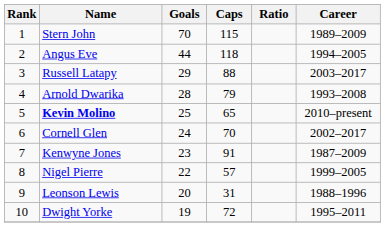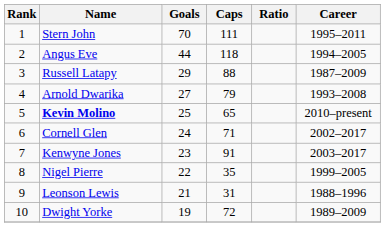 <table class="wikitable sortable"  style="text-align:center;">
 <tr>
 <th width="30">Rank</th>
 <th style="width:150px;">Name</th>
 <th width="50">Goals</th>
 <th width="50">Caps</th>
 <th width="50">Ratio</th>
 <th style="width:100px;">Career</th>
 </tr>
 <tr>
 <td>1</td>
 <td align=left><a href='#'>Stern John</a></td>
 <td>70</td>
-<td>115</td>
+<td>111</td>
 <td></td>
-<td>1989–2009</td>
+<td>1995–2011</td>
 </tr>
 <tr>
 <td>2</td>
 <td align=left><a href='#'>Angus Eve</a></td>
 <td>44</td>
 <td>118</td>
 <td></td>
 <td>1994–2005</td>
 </tr>
 <tr>
 <td>3</td>
 <td align=left><a href='#'>Russell Latapy</a></td>
 <td>29</td>
 <td>88</td>
 <td></td>
-<td>2003–2017</td>
+<td>1987–2009</td>
 </tr>
 <tr>
 <td>4</td>
 <td align=left><a href='#'>Arnold Dwarika</a></td>
-<td>28</td>
+<td>27</td>
 <td>79</td>
 <td></td>
 <td>1993–2008</td>
 </tr>
 <tr>
 <td>5</td>
 <td align=left><strong><a href='#'>Kevin Molino</a></strong></td>
 <td>25</td>
 <td>65</td>
 <td></td>
 <td>2010–present</td>
 </tr>
 <tr>
 <td>6</td>
 <td align=left><a href='#'>Cornell Glen</a></td>
 <td>24</td>
-<td>70</td>
+<td>71</td>
 <td></td>
 <td>2002–2017</td>
 </tr>
 <tr>
 <td>7</td>
 <td align=left><a href='#'>Kenwyne Jones</a></td>
 <td>23</td>
 <td>91</td>
 <td></td>
-<td>1987–2009</td>
+<td>2003–2017</td>
 </tr>
 <tr>
 <td>8</td>
 <td align=left><a href='#'>Nigel Pierre</a></td>
 <td>22</td>
-<td>57</td>
+<td>35</td>
 <td></td>
 <td>1999–2005</td>
 </tr>
 <tr>
 <td>9</td>
 <td align=left><a href='#'>Leonson Lewis</a></td>
-<td>20</td>
+<td>21</td>
 <td>31</td>
 <td></td>
 <td>1988–1996</td>
 </tr>
 <tr>
 <td>10</td>
 <td align=left><a href='#'>Dwight Yorke</a></td>
 <td>19</td>
 <td>72</td>
 <td></td>
-<td>1995–2011</td>
+<td>1989–2009</td>
 </tr>
 <tr>
 </tr>
 </table>
